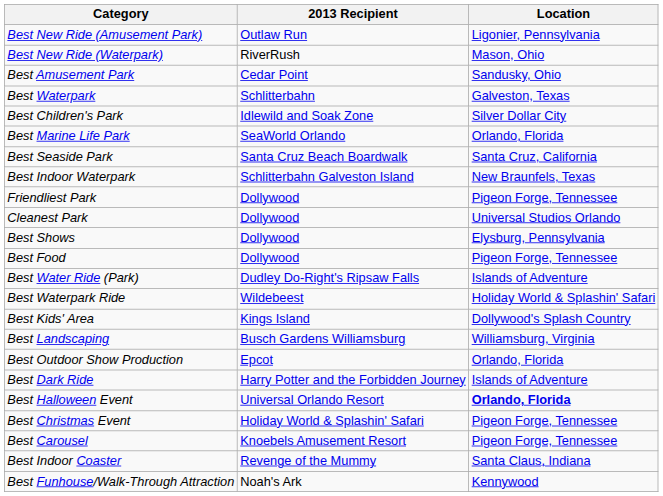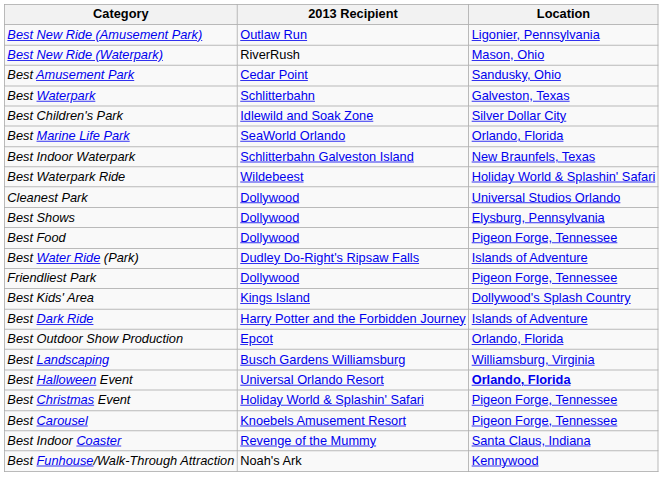 <table class= "wikitable sortable">
 <tr>
 <th>Category</th>
 <th class="unsortable">2013 Recipient</th>
 <th class="unsortable">Location</th>
 </tr>
 <tr>
 <td><em><a href='#'>Best New Ride (Amusement Park)</a></em></td>
 <td><a href='#'>Outlaw Run</a></td>
 <td><a href='#'>Ligonier, Pennsylvania</a></td>
 </tr>
 <tr>
 <td><em><a href='#'>Best New Ride (Waterpark)</a></em></td>
 <td>RiverRush</td>
 <td><a href='#'>Mason, Ohio</a></td>
 </tr>
 <tr>
 <td><em>Best <a href='#'>Amusement Park</a></em></td>
 <td><a href='#'>Cedar Point</a></td>
 <td><a href='#'>Sandusky, Ohio</a></td>
 </tr>
 <tr>
 <td><em>Best <a href='#'>Waterpark</a></em></td>
 <td><a href='#'>Schlitterbahn</a></td>
 <td><a href='#'>Galveston, Texas</a></td>
 </tr>
 <tr>
 <td><em>Best Children's Park</em></td>
 <td><a href='#'>Idlewild and Soak Zone</a></td>
 <td><a href='#'>Silver Dollar City</a></td>
 </tr>
 <tr>
 <td><em>Best <a href='#'>Marine Life Park</a></em></td>
 <td><a href='#'>SeaWorld Orlando</a></td>
 <td><a href='#'>Orlando, Florida</a></td>
 </tr>
 <tr>
-<td><em>Best Seaside Park</em></td>
-<td><a href='#'>Santa Cruz Beach Boardwalk</a></td>
-<td><a href='#'>Santa Cruz, California</a></td>
-</tr>
-<tr>
 <td><em>Best Indoor Waterpark</em></td>
 <td><a href='#'>Schlitterbahn Galveston Island</a></td>
 <td><a href='#'>New Braunfels, Texas</a></td>
 </tr>
 <tr>
-<td><em>Friendliest Park</em></td>
-<td><a href='#'>Dollywood</a></td>
-<td><a href='#'>Pigeon Forge, Tennessee</a></td>
+<td><em>Best Waterpark Ride</em></td>
+<td><a href='#'>Wildebeest</a></td>
+<td><a href='#'>Holiday World & Splashin' Safari</a></td>
 </tr>
 <tr>
 <td><em>Cleanest Park</em></td>
 <td><a href='#'>Dollywood</a></td>
 <td><a href='#'>Universal Studios Orlando</a></td>
 </tr>
 <tr>
 <td><em>Best Shows</em></td>
 <td><a href='#'>Dollywood</a></td>
 <td><a href='#'>Elysburg, Pennsylvania</a></td>
 </tr>
 <tr>
 <td><em>Best Food</em></td>
 <td><a href='#'>Dollywood</a></td>
 <td><a href='#'>Pigeon Forge, Tennessee</a></td>
 </tr>
 <tr>
 <td><em>Best <a href='#'>Water Ride</a> (Park)</em></td>
 <td><a href='#'>Dudley Do-Right's Ripsaw Falls</a></td>
 <td><a href='#'>Islands of Adventure</a></td>
 </tr>
 <tr>
-<td><em>Best Waterpark Ride</em></td>
-<td><a href='#'>Wildebeest</a></td>
-<td><a href='#'>Holiday World & Splashin' Safari</a></td>
+<td><em>Friendliest Park</em></td>
+<td><a href='#'>Dollywood</a></td>
+<td><a href='#'>Pigeon Forge, Tennessee</a></td>
 </tr>
 <tr>
 <td><em>Best Kids' Area</em></td>
 <td><a href='#'>Kings Island</a></td>
 <td><a href='#'>Dollywood's Splash Country</a></td>
 </tr>
 <tr>
-<td><em>Best <a href='#'>Landscaping</a></em></td>
-<td><a href='#'>Busch Gardens Williamsburg</a></td>
-<td><a href='#'>Williamsburg, Virginia</a></td>
+<td><em>Best <a href='#'>Dark Ride</a></em></td>
+<td><a href='#'>Harry Potter and the Forbidden Journey</a></td>
+<td><a href='#'>Islands of Adventure</a></td>
 </tr>
 <tr>
 <td><em>Best Outdoor Show Production</em></td>
 <td><a href='#'>Epcot</a></td>
 <td><a href='#'>Orlando, Florida</a></td>
 </tr>
 <tr>
-<td><em>Best <a href='#'>Dark Ride</a></em></td>
-<td><a href='#'>Harry Potter and the Forbidden Journey</a></td>
-<td><a href='#'>Islands of Adventure</a></td>
+<td><em>Best <a href='#'>Landscaping</a></em></td>
+<td><a href='#'>Busch Gardens Williamsburg</a></td>
+<td><a href='#'>Williamsburg, Virginia</a></td>
 </tr>
 <tr>
 <td><em>Best <a href='#'>Halloween</a> Event</em></td>
 <td><a href='#'>Universal Orlando Resort</a></td>
 <td><strong><a href='#'>Orlando, Florida</a></strong></td>
 </tr>
 <tr>
 <td><em>Best <a href='#'>Christmas</a> Event</em></td>
 <td><a href='#'>Holiday World & Splashin' Safari</a></td>
 <td><a href='#'>Pigeon Forge, Tennessee</a></td>
 </tr>
 <tr>
 <td><em>Best <a href='#'>Carousel</a></em></td>
 <td><a href='#'>Knoebels Amusement Resort</a></td>
 <td><a href='#'>Pigeon Forge, Tennessee</a></td>
 </tr>
 <tr>
 <td><em>Best Indoor <a href='#'>Coaster</a></em></td>
 <td><a href='#'>Revenge of the Mummy</a></td>
 <td><a href='#'>Santa Claus, Indiana</a></td>
 </tr>
 <tr>
 <td><em>Best <a href='#'>Funhouse</a>/Walk-Through Attraction</em></td>
 <td>Noah's Ark</td>
 <td><a href='#'>Kennywood</a></td>
 </tr>
 </table>
